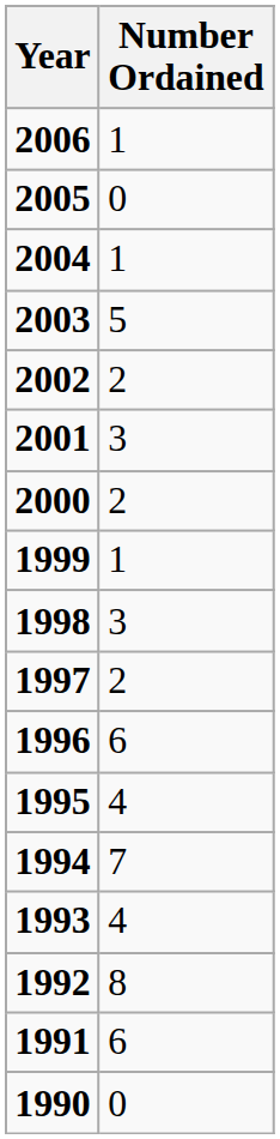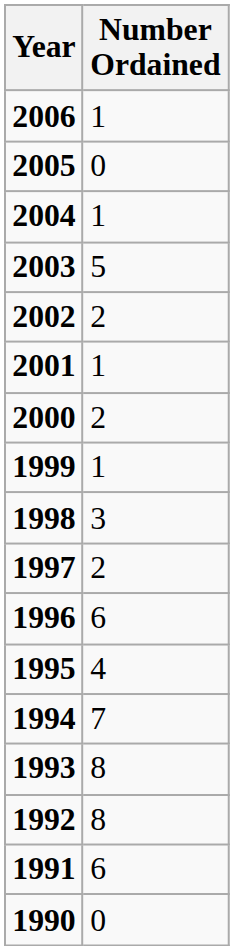 <table class="wikitable">
 <tr>
 <th>Year</th>
 <th>Number<br>Ordained</th>
 </tr>
 <tr>
 <td><strong>2006</strong></td>
 <td>1</td>
 </tr>
 <tr>
 <td><strong>2005</strong></td>
 <td>0</td>
 </tr>
 <tr>
 <td><strong>2004</strong></td>
 <td>1</td>
 </tr>
 <tr>
 <td><strong>2003</strong></td>
 <td>5</td>
 </tr>
 <tr>
 <td><strong>2002</strong></td>
 <td>2</td>
 </tr>
 <tr>
 <td><strong>2001</strong></td>
-<td>3</td>
+<td>1</td>
 </tr>
 <tr>
 <td><strong>2000</strong></td>
 <td>2</td>
 </tr>
 <tr>
 <td><strong>1999</strong></td>
 <td>1</td>
 </tr>
 <tr>
 <td><strong>1998</strong></td>
 <td>3</td>
 </tr>
 <tr>
 <td><strong>1997</strong></td>
 <td>2</td>
 </tr>
 <tr>
 <td><strong>1996</strong></td>
 <td>6</td>
 </tr>
 <tr>
 <td><strong>1995</strong></td>
 <td>4</td>
 </tr>
 <tr>
 <td><strong>1994</strong></td>
 <td>7</td>
 </tr>
 <tr>
 <td><strong>1993</strong></td>
-<td>4</td>
+<td>8</td>
 </tr>
 <tr>
 <td><strong>1992</strong></td>
 <td>8</td>
 </tr>
 <tr>
 <td><strong>1991</strong></td>
 <td>6</td>
 </tr>
 <tr>
 <td><strong>1990</strong></td>
 <td>0</td>
 </tr>
 </table>
